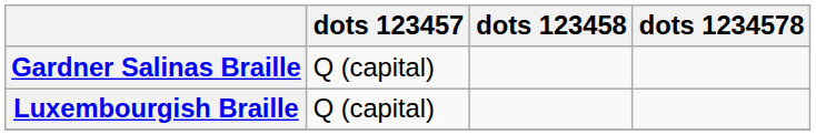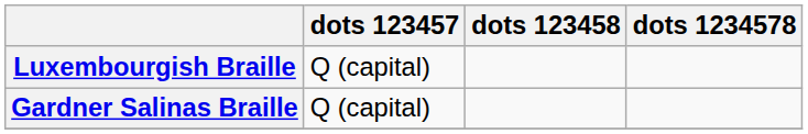 <table class="wikitable">
 <tr>
 <th></th>
 <th>dots 123457</th>
 <th>dots 123458</th>
 <th>dots 1234578</th>
 </tr>
 <tr>
-<th align=left><a href='#'>Gardner Salinas Braille</a></th>
+<th align=left><a href='#'>Luxembourgish Braille</a></th>
 <td>Q (capital)</td>
 <td></td>
 <td></td>
 </tr>
 <tr>
-<th align=left><a href='#'>Luxembourgish Braille</a></th>
+<th align=left><a href='#'>Gardner Salinas Braille</a></th>
 <td>Q (capital)</td>
 <td></td>
 <td></td>
 </tr>
 <tr>
 </tr>
 </table>
